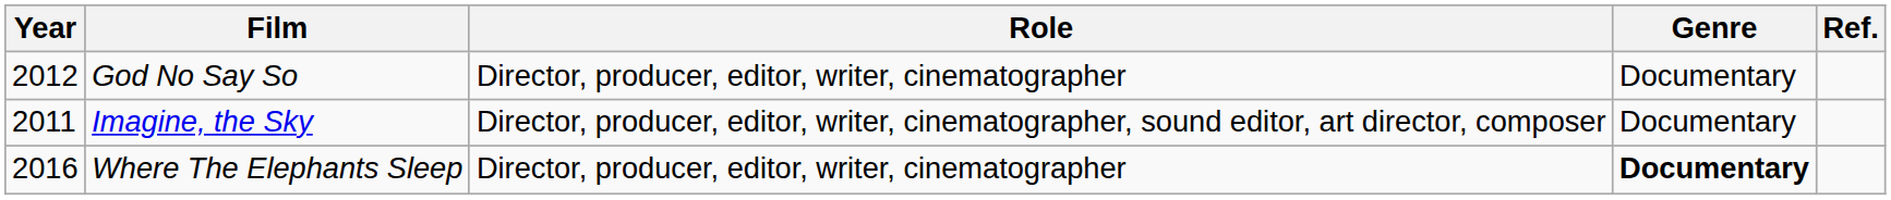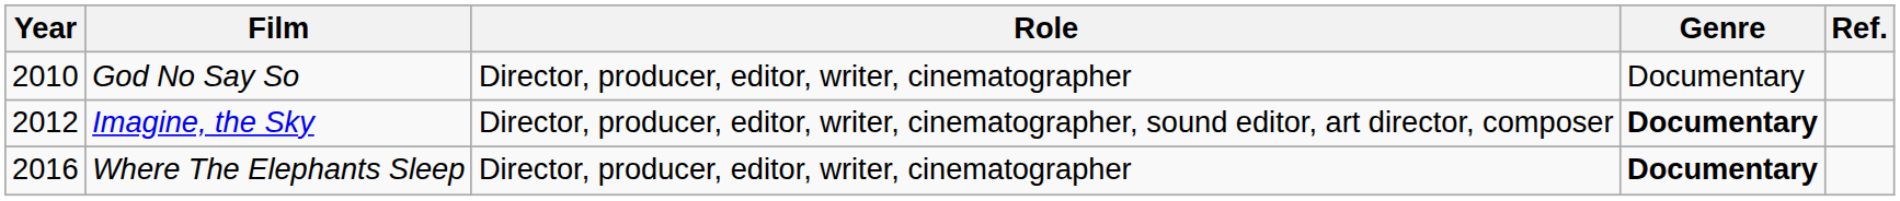 <table class="wikitable">
 <tr>
 <th>Year</th>
 <th>Film</th>
 <th>Role</th>
 <th>Genre</th>
 <th>Ref.</th>
 </tr>
 <tr>
-<td>2012</td>
+<td>2010</td>
 <td><em>God No Say So</em></td>
 <td>Director, producer, editor, writer, cinematographer</td>
 <td>Documentary</td>
 <td></td>
 </tr>
 <tr>
-<td>2011</td>
+<td>2012</td>
 <td><em><a href='#'>Imagine, the Sky</a></em></td>
 <td>Director, producer, editor, writer, cinematographer, sound editor, art director, composer</td>
-<td>Documentary</td>
+<td><strong>Documentary</strong></td>
 <td></td>
 </tr>
 <tr>
 <td>2016</td>
 <td><em>Where The Elephants Sleep</em></td>
 <td>Director, producer, editor, writer, cinematographer</td>
 <td><strong>Documentary</strong></td>
 <td></td>
 </tr>
 </table>
